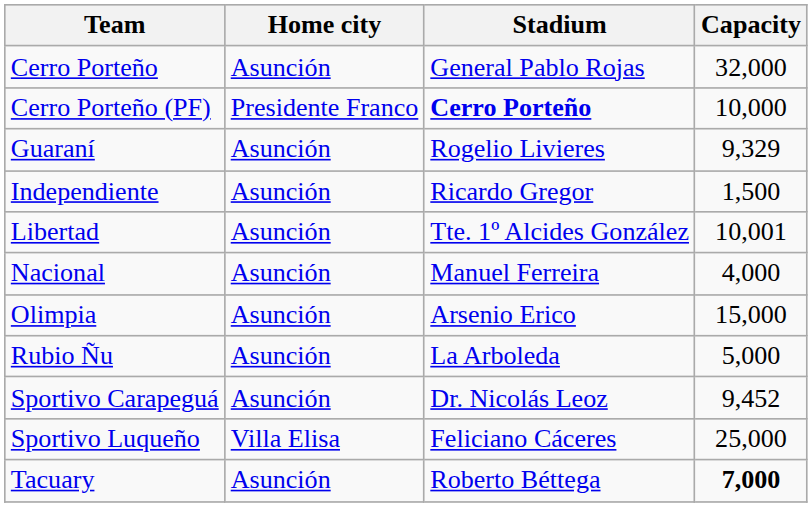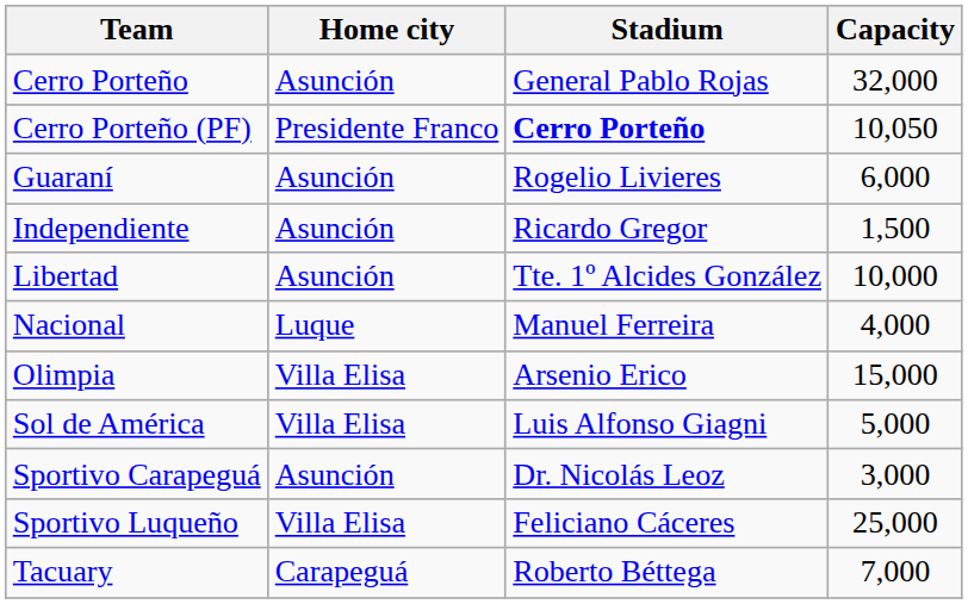 <table class="wikitable sortable">
 <tr>
 <th>Team</th>
 <th>Home city</th>
 <th>Stadium</th>
 <th>Capacity</th>
 </tr>
 <tr>
 <td><a href='#'>Cerro Porteño</a></td>
 <td><a href='#'>Asunción</a></td>
 <td><a href='#'>General Pablo Rojas</a></td>
 <td align="center">32,000</td>
 </tr>
 <tr>
 <td><a href='#'>Cerro Porteño (PF)</a></td>
 <td><a href='#'>Presidente Franco</a></td>
 <td><strong><a href='#'>Cerro Porteño</a></strong></td>
-<td align="center">10,000</td>
+<td align="center">10,050</td>
 </tr>
 <tr>
 <td><a href='#'>Guaraní</a></td>
 <td><a href='#'>Asunción</a></td>
 <td><a href='#'>Rogelio Livieres</a></td>
-<td align="center">9,329</td>
+<td align="center">6,000</td>
 </tr>
 <tr>
 <td><a href='#'>Independiente</a></td>
 <td><a href='#'>Asunción</a></td>
 <td><a href='#'>Ricardo Gregor</a></td>
 <td align="center">1,500</td>
 </tr>
 <tr>
 <td><a href='#'>Libertad</a></td>
 <td><a href='#'>Asunción</a></td>
 <td><a href='#'>Tte. 1º Alcides González</a></td>
-<td align="center">10,001</td>
+<td align="center">10,000</td>
 </tr>
 <tr>
 <td><a href='#'>Nacional</a></td>
-<td><a href='#'>Asunción</a></td>
+<td><a href='#'>Luque</a></td>
 <td><a href='#'>Manuel Ferreira</a></td>
 <td align="center">4,000</td>
 </tr>
 <tr>
 <td><a href='#'>Olimpia</a></td>
-<td><a href='#'>Asunción</a></td>
+<td><a href='#'>Villa Elisa</a></td>
 <td><a href='#'>Arsenio Erico</a></td>
 <td align="center">15,000</td>
 </tr>
 <tr>
-<td><a href='#'>Rubio Ñu</a></td>
-<td><a href='#'>Asunción</a></td>
-<td><a href='#'>La Arboleda</a></td>
+<td><a href='#'>Sol de América</a></td>
+<td><a href='#'>Villa Elisa</a></td>
+<td><a href='#'>Luis Alfonso Giagni</a></td>
 <td align="center">5,000</td>
 </tr>
 <tr>
 <td><a href='#'>Sportivo Carapeguá</a></td>
 <td><a href='#'>Asunción</a></td>
 <td><a href='#'>Dr. Nicolás Leoz</a></td>
-<td align="center">9,452</td>
+<td align="center">3,000</td>
 </tr>
 <tr>
 <td><a href='#'>Sportivo Luqueño</a></td>
 <td><a href='#'>Villa Elisa</a></td>
 <td><a href='#'>Feliciano Cáceres</a></td>
 <td align="center">25,000</td>
 </tr>
 <tr>
 <td><a href='#'>Tacuary</a></td>
-<td><a href='#'>Asunción</a></td>
+<td><a href='#'>Carapeguá</a></td>
 <td><a href='#'>Roberto Béttega</a></td>
-<td align="center"><strong>7,000</strong></td>
+<td align="center">7,000</td>
 </tr>
 </table>
